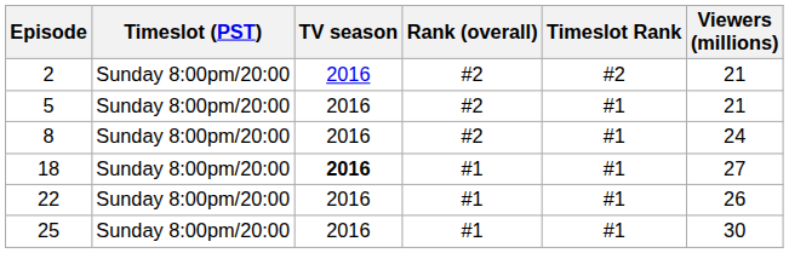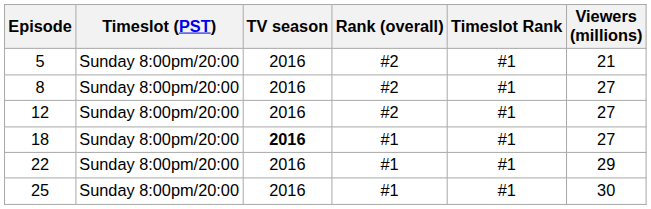 <table class="wikitable" style="text-align:center; background:#fff;">
 <tr>
 <th>Episode</th>
 <th>Timeslot (<a href='#'>PST</a>)</th>
 <th>TV season</th>
 <th>Rank (overall)</th>
 <th>Timeslot Rank</th>
 <th>Viewers<br>(millions)</th>
-</tr>
-<tr>
-<td>2</td>
-<td>Sunday 8:00pm/20:00</td>
-<td><a href='#'>2016</a></td>
-<td>#2</td>
-<td>#2</td>
-<td>21</td>
 </tr>
 <tr>
 <td>5</td>
 <td>Sunday 8:00pm/20:00</td>
 <td>2016</td>
 <td>#2</td>
 <td>#1</td>
 <td>21</td>
 </tr>
 <tr>
 <td>8</td>
 <td>Sunday 8:00pm/20:00</td>
 <td>2016</td>
 <td>#2</td>
 <td>#1</td>
-<td>24</td>
+<td>27</td>
+</tr>
+<tr>
+<td>12</td>
+<td>Sunday 8:00pm/20:00</td>
+<td>2016</td>
+<td>#2</td>
+<td>#1</td>
+<td>27</td>
 </tr>
 <tr>
 <td>18</td>
 <td>Sunday 8:00pm/20:00</td>
 <td><strong>2016</strong></td>
 <td>#1</td>
 <td>#1</td>
 <td>27</td>
 </tr>
 <tr>
 <td>22</td>
 <td>Sunday 8:00pm/20:00</td>
 <td>2016</td>
 <td>#1</td>
 <td>#1</td>
-<td>26</td>
+<td>29</td>
 </tr>
 <tr>
 <td>25</td>
 <td>Sunday 8:00pm/20:00</td>
 <td>2016</td>
 <td>#1</td>
 <td>#1</td>
 <td>30</td>
 </tr>
 </table>
